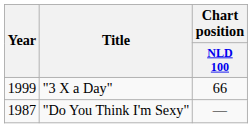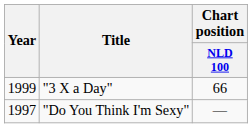 <table class="wikitable">
 <tr>
 <th rowspan="2">Year</th>
 <th rowspan="2">Title</th>
 <th colspan="1">Chart position</th>
 </tr>
 <tr>
 <th style="width:3em;font-size:85%"><a href='#'>NLD<br>100</a></th>
 </tr>
 <tr>
 <td>1999</td>
 <td>"3 X a Day"</td>
 <td align="center">66</td>
 </tr>
 <tr>
-<td>1987</td>
+<td>1997</td>
 <td>"Do You Think I'm Sexy"</td>
 <td align="center">—</td>
 </tr>
 </table>
